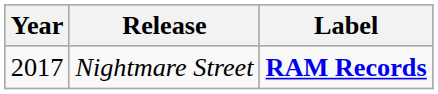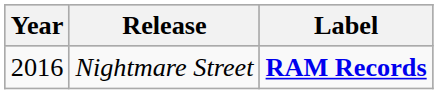 <table class=wikitable>
 <tr>
 <th>Year</th>
 <th>Release</th>
 <th>Label</th>
 </tr>
 <tr>
-<td style="text-align:center;">2017</td>
+<td style="text-align:center;">2016</td>
 <td><em>Nightmare Street</em></td>
 <td><strong><a href='#'>RAM Records</a></strong></td>
 </tr>
 </table>
